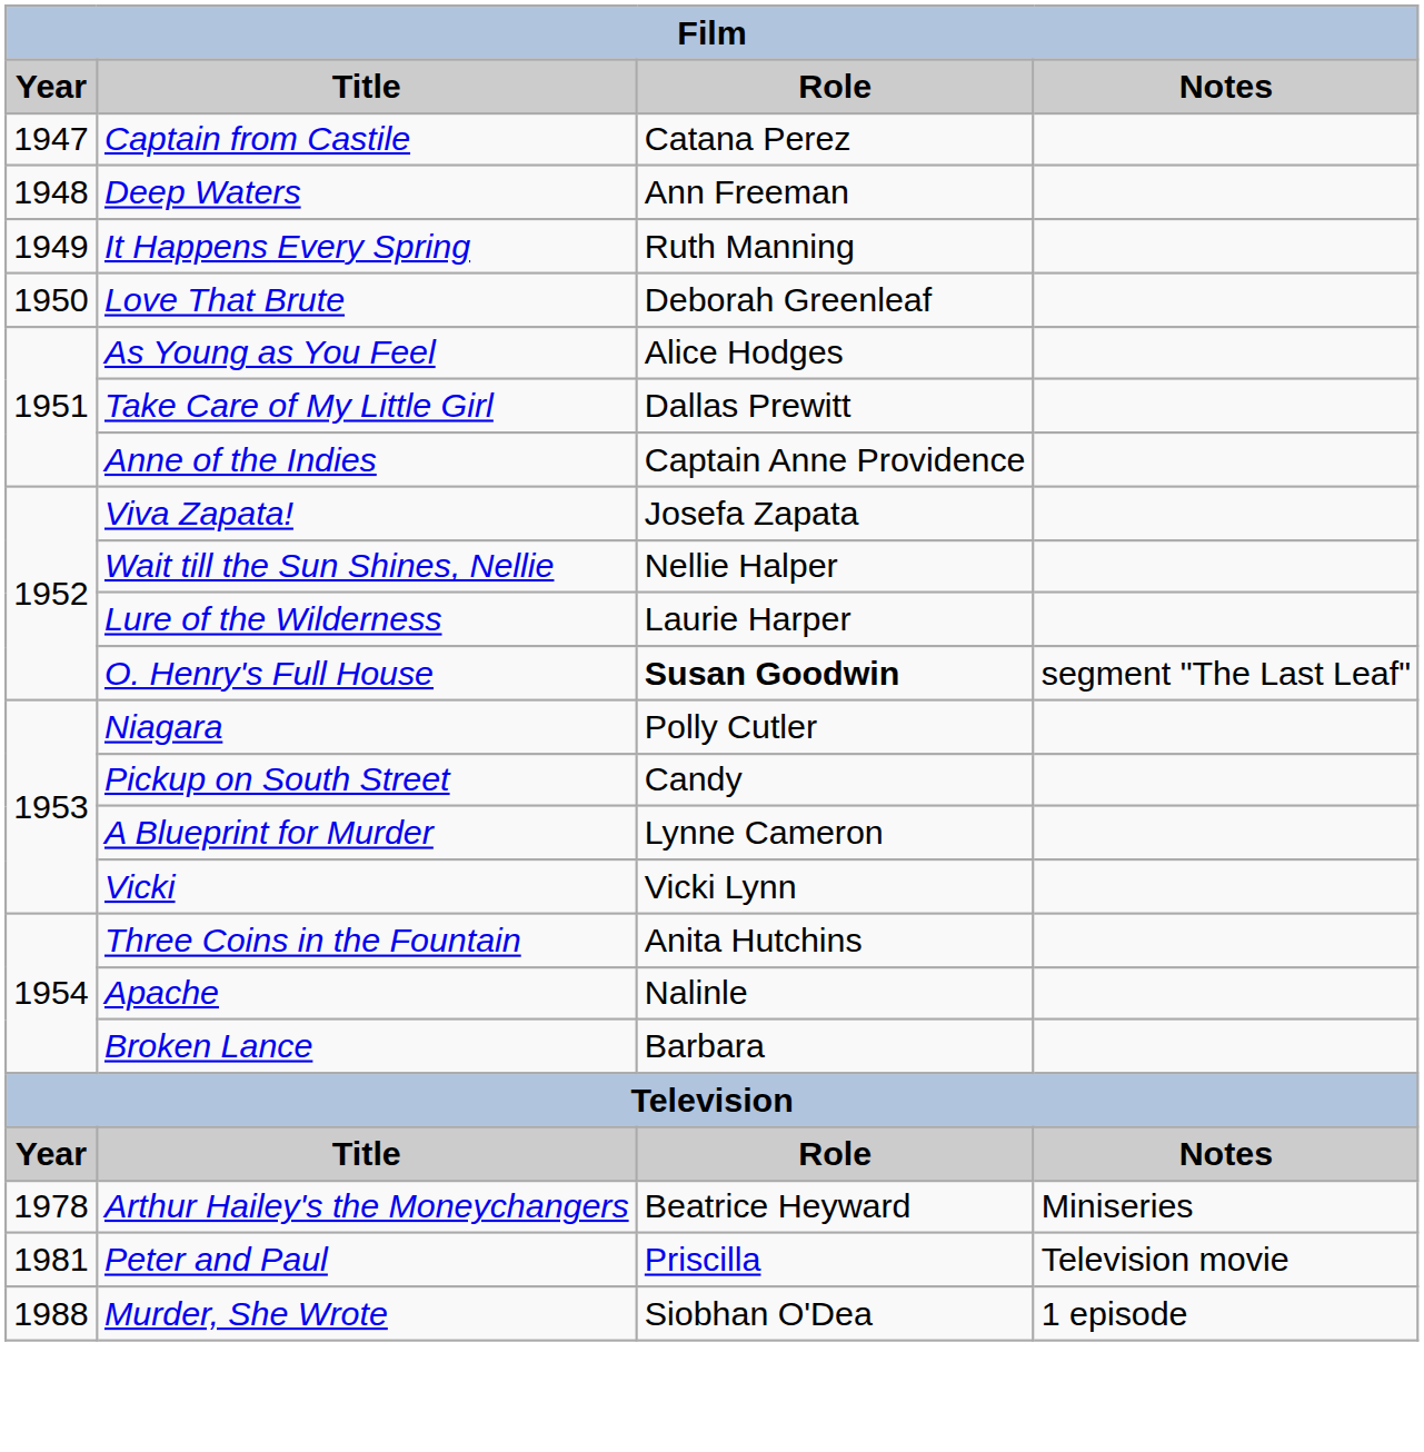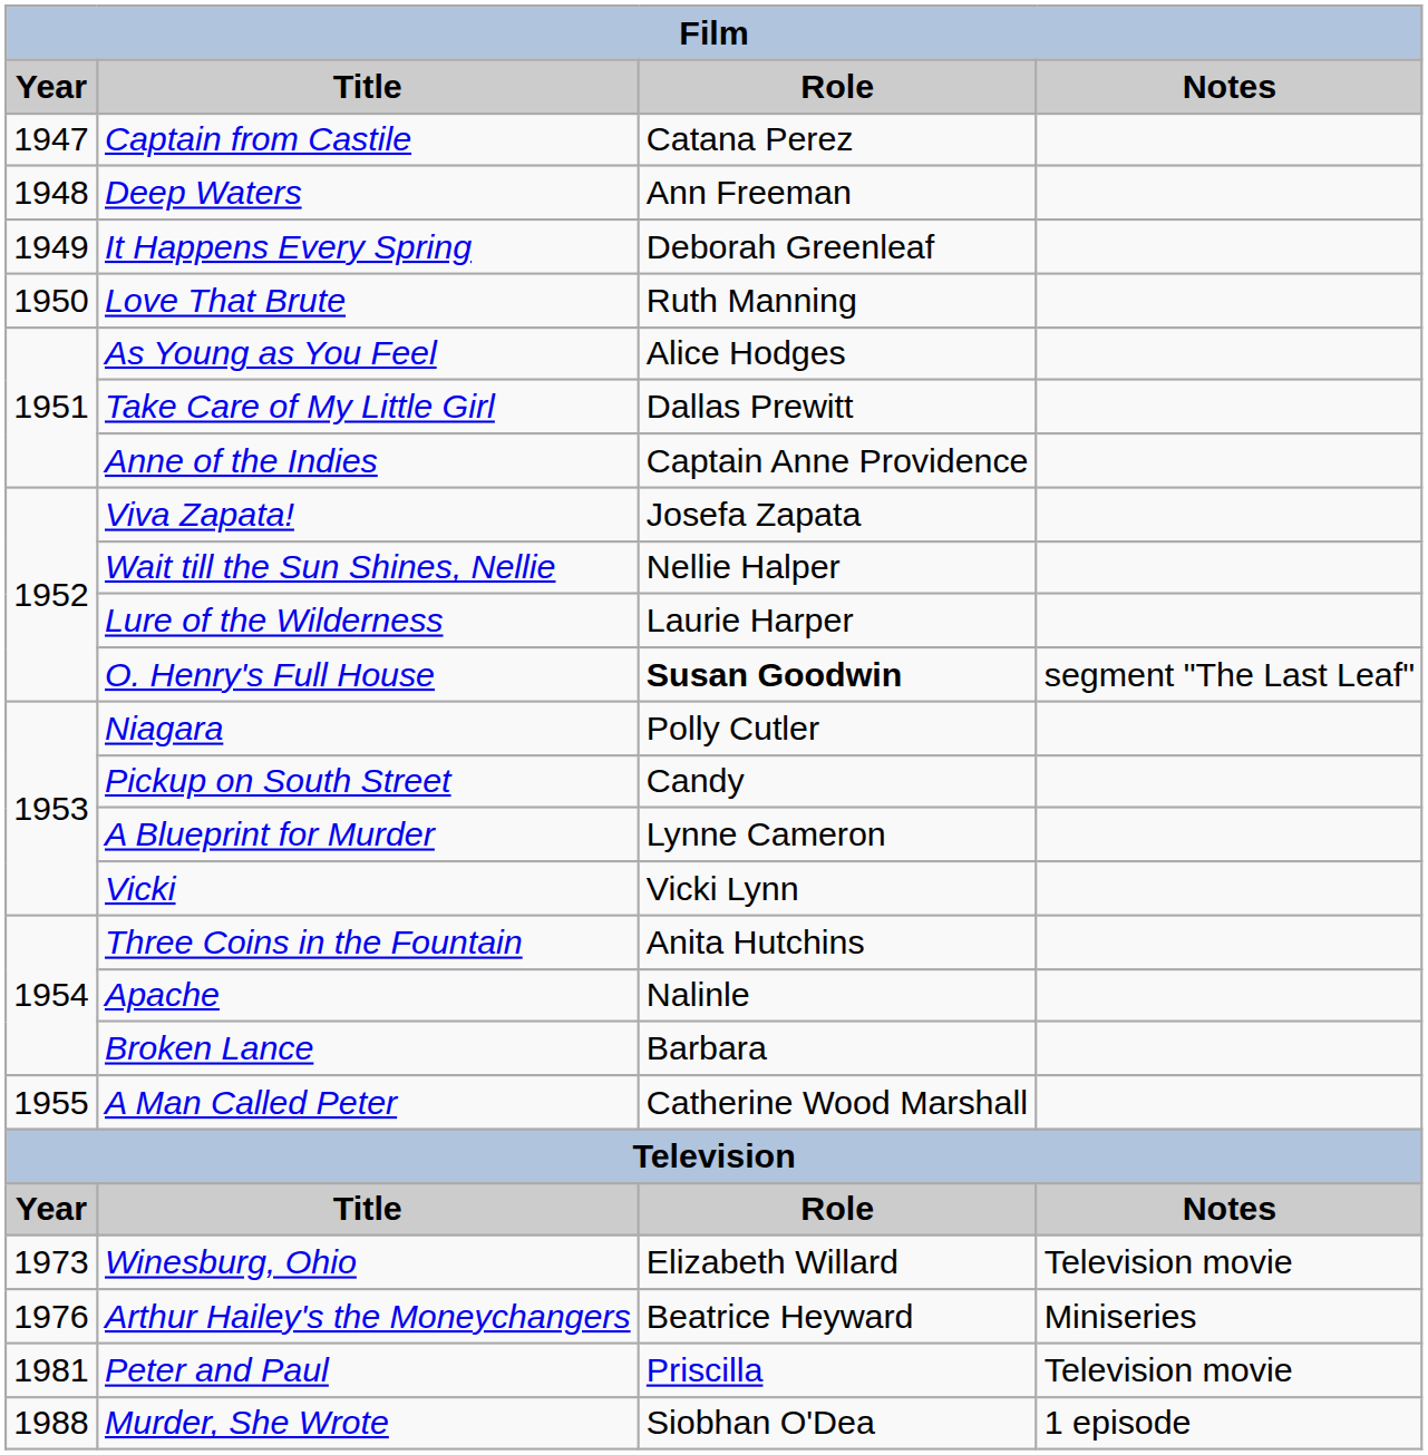 <table class="wikitable" style="font-size:90%;">
 <tr>
 <th colspan=4 style="background:#B0C4DE;">Film</th>
 </tr>
 <tr align="center">
 <th style="background: #CCCCCC;">Year</th>
 <th style="background: #CCCCCC;">Title</th>
 <th style="background: #CCCCCC;">Role</th>
 <th style="background: #CCCCCC;">Notes</th>
 </tr>
 <tr>
 <td>1947</td>
 <td><em><a href='#'>Captain from Castile</a></em></td>
 <td>Catana Perez</td>
 <td></td>
 </tr>
 <tr>
 <td>1948</td>
 <td><em><a href='#'>Deep Waters</a></em></td>
 <td>Ann Freeman</td>
 <td></td>
 </tr>
 <tr>
 <td>1949</td>
 <td><em><a href='#'>It Happens Every Spring</a></em></td>
-<td>Ruth Manning</td>
+<td>Deborah Greenleaf</td>
 <td></td>
 </tr>
 <tr>
 <td>1950</td>
 <td><em><a href='#'>Love That Brute</a></em></td>
-<td>Deborah Greenleaf</td>
+<td>Ruth Manning</td>
 <td></td>
 </tr>
 <tr>
 <td rowspan=3>1951</td>
 <td><em><a href='#'>As Young as You Feel</a></em></td>
 <td>Alice Hodges</td>
 <td></td>
 </tr>
 <tr>
 <td><em><a href='#'>Take Care of My Little Girl</a></em></td>
 <td>Dallas Prewitt</td>
 <td></td>
 </tr>
 <tr>
 <td><em><a href='#'>Anne of the Indies</a></em></td>
 <td>Captain Anne Providence</td>
 <td></td>
 </tr>
 <tr>
 <td rowspan=4>1952</td>
 <td><em><a href='#'>Viva Zapata!</a></em></td>
 <td>Josefa Zapata</td>
 <td></td>
 </tr>
 <tr>
 <td><em><a href='#'>Wait till the Sun Shines, Nellie</a></em></td>
 <td>Nellie Halper</td>
 <td></td>
 </tr>
 <tr>
 <td><em><a href='#'>Lure of the Wilderness</a></em></td>
 <td>Laurie Harper</td>
 <td></td>
 </tr>
 <tr>
 <td><em><a href='#'>O. Henry's Full House</a></em></td>
 <td><strong>Susan Goodwin</strong></td>
 <td>segment "The Last Leaf"</td>
 </tr>
 <tr>
 <td rowspan=4>1953</td>
 <td><em><a href='#'>Niagara</a></em></td>
 <td>Polly Cutler</td>
 <td></td>
 </tr>
 <tr>
 <td><em><a href='#'>Pickup on South Street</a></em></td>
 <td>Candy</td>
 <td></td>
 </tr>
 <tr>
 <td><em><a href='#'>A Blueprint for Murder</a></em></td>
 <td>Lynne Cameron</td>
 <td></td>
 </tr>
 <tr>
 <td><em><a href='#'>Vicki</a></em></td>
 <td>Vicki Lynn</td>
 <td></td>
 </tr>
 <tr>
 <td rowspan=3>1954</td>
 <td><em><a href='#'>Three Coins in the Fountain</a></em></td>
 <td>Anita Hutchins</td>
 <td></td>
 </tr>
 <tr>
 <td><em><a href='#'>Apache</a></em></td>
 <td>Nalinle</td>
 <td></td>
 </tr>
 <tr>
 <td><em><a href='#'>Broken Lance</a></em></td>
 <td>Barbara</td>
 <td></td>
 </tr>
+<tr>
+<td>1955</td>
+<td><em><a href='#'>A Man Called Peter</a></em></td>
+<td>Catherine Wood Marshall</td>
+<td></td>
+</tr>
 <tr align="center">
 <th colspan=4 style="background:#B0C4DE;">Television</th>
 </tr>
 <tr align="center">
 <th style="background: #CCCCCC;">Year</th>
 <th style="background: #CCCCCC;">Title</th>
 <th style="background: #CCCCCC;">Role</th>
 <th style="background: #CCCCCC;">Notes</th>
 </tr>
 <tr>
-<td>1978</td>
+<td>1973</td>
+<td><em><a href='#'>Winesburg, Ohio</a></em></td>
+<td>Elizabeth Willard</td>
+<td>Television movie</td>
+</tr>
+<tr>
+<td>1976</td>
 <td><em><a href='#'>Arthur Hailey's the Moneychangers</a></em></td>
 <td>Beatrice Heyward</td>
 <td>Miniseries</td>
 </tr>
 <tr>
 <td>1981</td>
 <td><em><a href='#'>Peter and Paul</a></em></td>
 <td><a href='#'>Priscilla</a></td>
 <td>Television movie</td>
 </tr>
 <tr>
 <td>1988</td>
 <td><em><a href='#'>Murder, She Wrote</a></em></td>
 <td>Siobhan O'Dea</td>
 <td>1 episode</td>
 </tr>
 </table>
